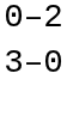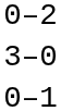 <table cellspacing=1 width=70%>
 <tr>
 <th width=25%></th>
 <th width=30%></th>
 <th width=15%></th>
 <th width=30%></th>
 </tr>
 <tr>
 <td></td>
 <td align=right></td>
 <td align=center>0–2</td>
 <td></td>
 </tr>
 <tr>
 <td></td>
 <td align=right></td>
 <td align=center>3–0</td>
 <td></td>
 </tr>
+<tr>
+<td></td>
+<td align=right></td>
+<td align=center>0–1</td>
+<td></td>
+</tr>
 </table>
